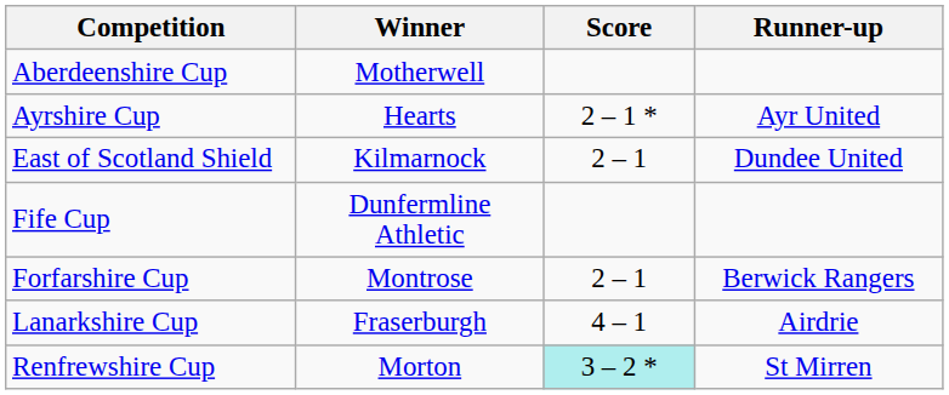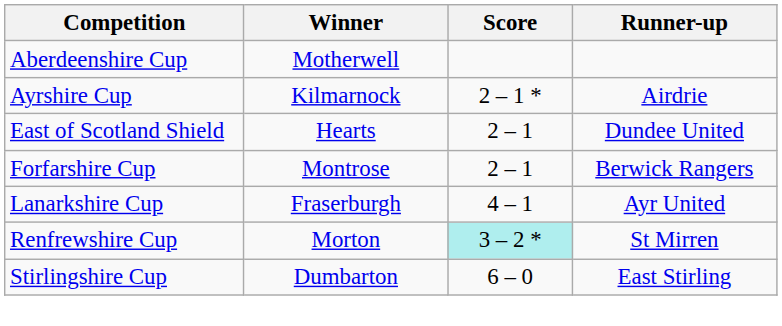 <table class="wikitable" style="text-align: center;">
 <tr>
 <th width=160>Competition</th>
 <th width=135>Winner</th>
 <th width=80>Score</th>
 <th width=135>Runner-up</th>
 </tr>
 <tr>
 <td align=left><a href='#'>Aberdeenshire Cup</a></td>
 <td><a href='#'>Motherwell</a></td>
 <td></td>
 <td></td>
 </tr>
 <tr>
 <td align=left><a href='#'>Ayrshire Cup</a></td>
-<td><a href='#'>Hearts</a></td>
+<td><a href='#'>Kilmarnock</a></td>
 <td>2 – 1 *</td>
-<td><a href='#'>Ayr United</a></td>
+<td><a href='#'>Airdrie</a></td>
 </tr>
 <tr>
 <td align=left><a href='#'>East of Scotland Shield</a></td>
-<td><a href='#'>Kilmarnock</a></td>
+<td><a href='#'>Hearts</a></td>
 <td>2 – 1</td>
 <td><a href='#'>Dundee United</a></td>
-</tr>
-<tr>
-<td align=left><a href='#'>Fife Cup</a></td>
-<td><a href='#'>Dunfermline Athletic</a></td>
-<td></td>
-<td></td>
 </tr>
 <tr>
 <td align=left><a href='#'>Forfarshire Cup</a></td>
 <td><a href='#'>Montrose</a></td>
 <td>2 – 1</td>
 <td><a href='#'>Berwick Rangers</a></td>
 </tr>
 <tr>
 <td align=left><a href='#'>Lanarkshire Cup</a></td>
 <td><a href='#'>Fraserburgh</a></td>
 <td>4 – 1</td>
-<td><a href='#'>Airdrie</a></td>
+<td><a href='#'>Ayr United</a></td>
 </tr>
 <tr>
 <td align=left><a href='#'>Renfrewshire Cup</a></td>
 <td><a href='#'>Morton</a></td>
 <td style="background: paleturquoise;">3 – 2 *</td>
 <td><a href='#'>St Mirren</a></td>
 </tr>
+<tr>
+<td align=left><a href='#'>Stirlingshire Cup</a></td>
+<td><a href='#'>Dumbarton</a></td>
+<td>6 – 0</td>
+<td><a href='#'>East Stirling</a></td>
+</tr>
 </table>
